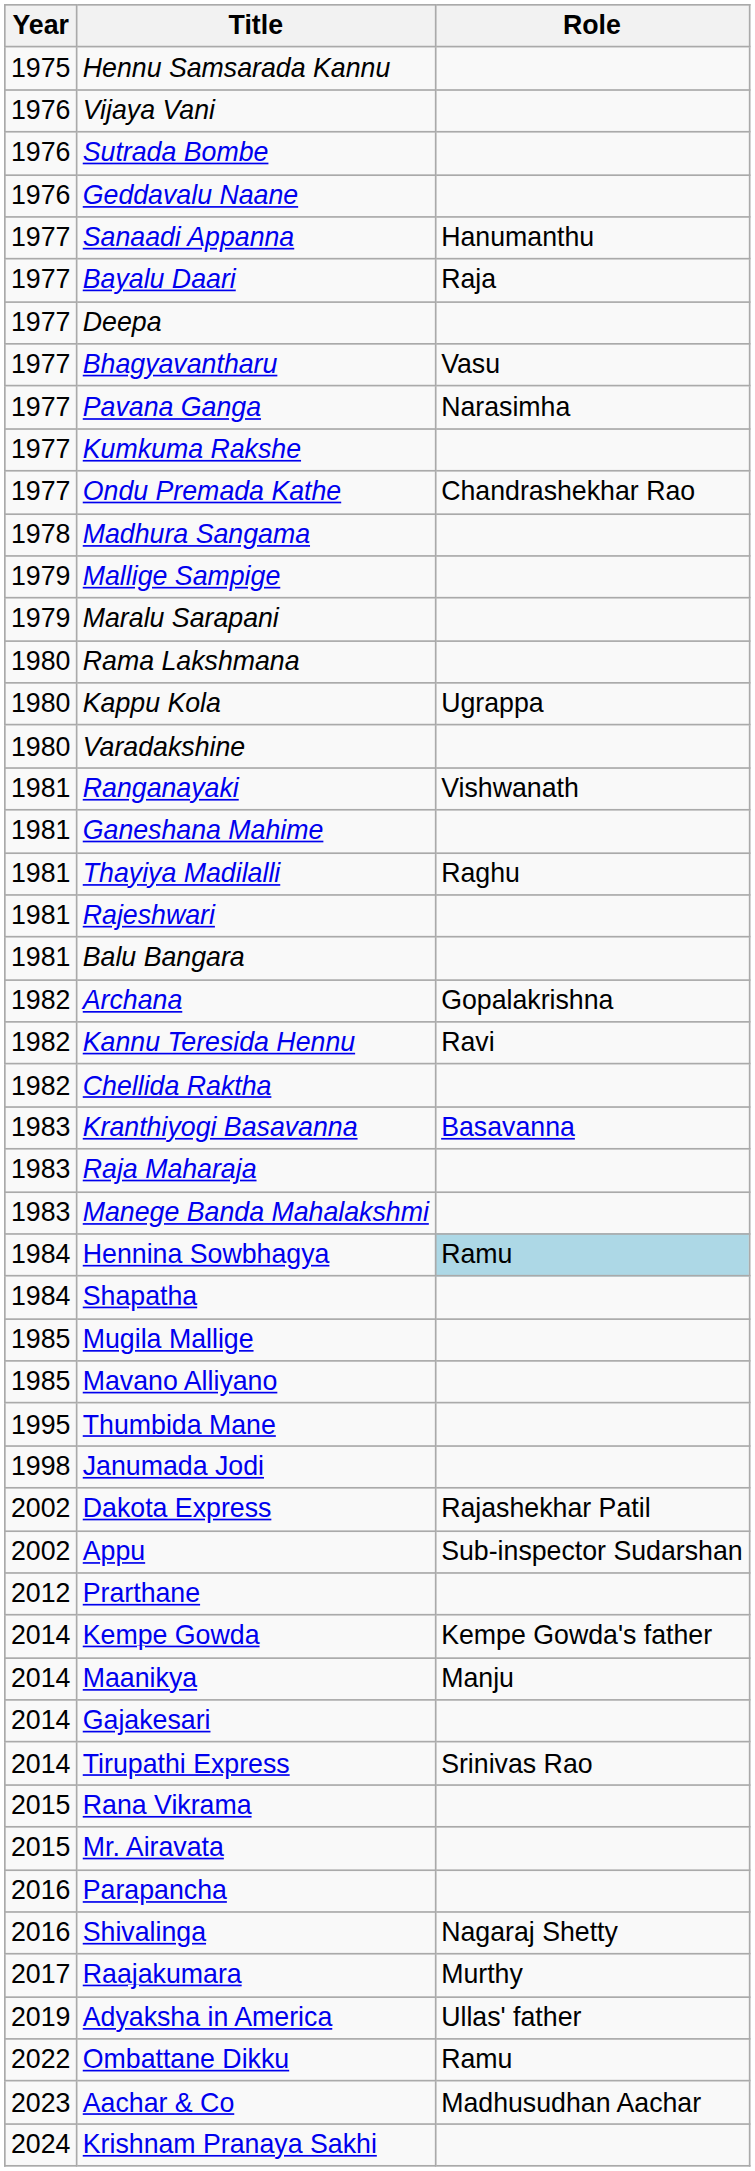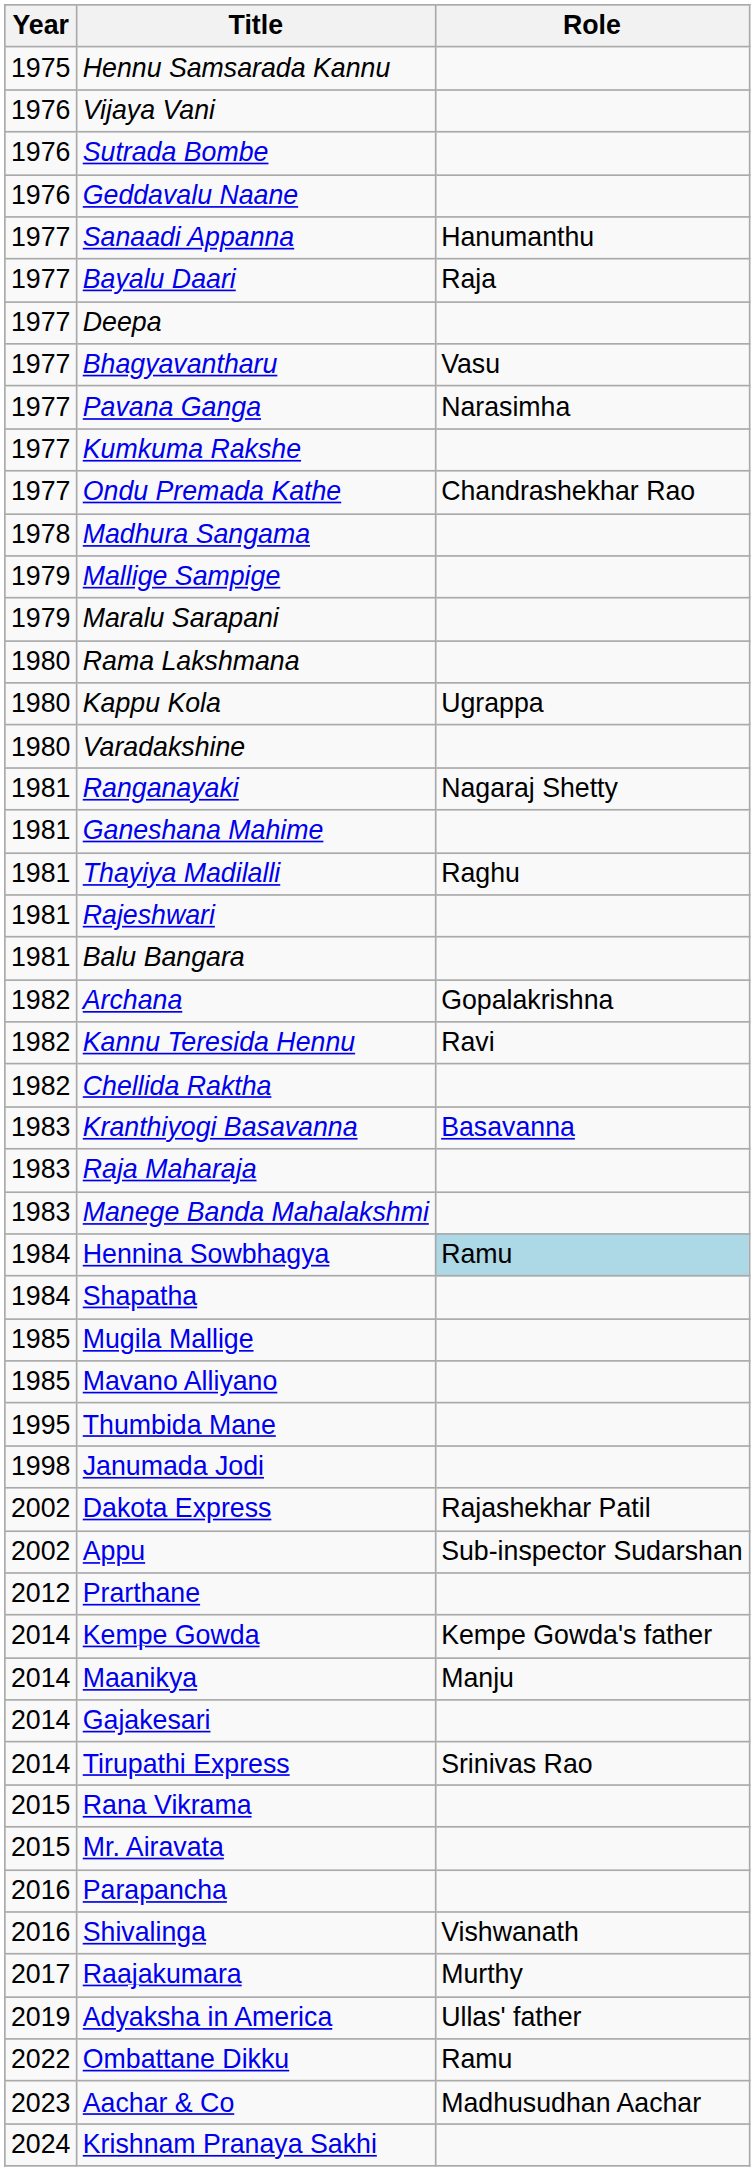 <table class="wikitable sortable">
 <tr>
 <th>Year</th>
 <th>Title</th>
 <th>Role</th>
 </tr>
 <tr>
 <td>1975</td>
 <td><em>Hennu Samsarada Kannu</em></td>
 <td></td>
 </tr>
 <tr>
 <td>1976</td>
 <td><em>Vijaya Vani</em></td>
 <td></td>
 </tr>
 <tr>
 <td>1976</td>
 <td><em><a href='#'>Sutrada Bombe</a></em></td>
 <td></td>
 </tr>
 <tr>
 <td>1976</td>
 <td><em><a href='#'>Geddavalu Naane</a></em></td>
 <td></td>
 </tr>
 <tr>
 <td>1977</td>
 <td><em><a href='#'>Sanaadi Appanna</a></em></td>
 <td>Hanumanthu</td>
 </tr>
 <tr>
 <td>1977</td>
 <td><em><a href='#'>Bayalu Daari</a></em></td>
 <td>Raja</td>
 </tr>
 <tr>
 <td>1977</td>
 <td><em>Deepa</em></td>
 <td></td>
 </tr>
 <tr>
 <td>1977</td>
 <td><em><a href='#'>Bhagyavantharu</a></em></td>
 <td>Vasu</td>
 </tr>
 <tr>
 <td>1977</td>
 <td><em><a href='#'>Pavana Ganga</a></em></td>
 <td>Narasimha</td>
 </tr>
 <tr>
 <td>1977</td>
 <td><em><a href='#'>Kumkuma Rakshe</a></em></td>
 <td></td>
 </tr>
 <tr>
 <td>1977</td>
 <td><em><a href='#'>Ondu Premada Kathe</a></em></td>
 <td>Chandrashekhar Rao</td>
 </tr>
 <tr>
 <td>1978</td>
 <td><em><a href='#'>Madhura Sangama</a></em></td>
 <td></td>
 </tr>
 <tr>
 <td>1979</td>
 <td><em><a href='#'>Mallige Sampige</a></em></td>
 <td></td>
 </tr>
 <tr>
 <td>1979</td>
 <td><em>Maralu Sarapani</em></td>
 <td></td>
 </tr>
 <tr>
 <td>1980</td>
 <td><em>Rama Lakshmana</em></td>
 <td></td>
 </tr>
 <tr>
 <td>1980</td>
 <td><em>Kappu Kola </em></td>
 <td>Ugrappa</td>
 </tr>
 <tr>
 <td>1980</td>
 <td><em>Varadakshine</em></td>
 <td></td>
 </tr>
 <tr>
 <td>1981</td>
 <td><em><a href='#'>Ranganayaki</a></em></td>
-<td>Vishwanath</td>
+<td>Nagaraj Shetty</td>
 </tr>
 <tr>
 <td>1981</td>
 <td><em><a href='#'>Ganeshana Mahime</a></em></td>
 <td></td>
 </tr>
 <tr>
 <td>1981</td>
 <td><em><a href='#'>Thayiya Madilalli</a></em></td>
 <td>Raghu</td>
 </tr>
 <tr>
 <td>1981</td>
 <td><em><a href='#'>Rajeshwari</a></em></td>
 <td></td>
 </tr>
 <tr>
 <td>1981</td>
 <td><em>Balu Bangara</em></td>
 <td></td>
 </tr>
 <tr>
 <td>1982</td>
 <td><em><a href='#'>Archana</a></em></td>
 <td>Gopalakrishna</td>
 </tr>
 <tr>
 <td>1982</td>
 <td><em><a href='#'>Kannu Teresida Hennu</a></em></td>
 <td>Ravi</td>
 </tr>
 <tr>
 <td>1982</td>
 <td><em><a href='#'>Chellida Raktha</a></em></td>
 <td></td>
 </tr>
 <tr>
 <td>1983</td>
 <td><em><a href='#'>Kranthiyogi Basavanna</a></em></td>
 <td><a href='#'>Basavanna</a></td>
 </tr>
 <tr>
 <td>1983</td>
 <td><em><a href='#'>Raja Maharaja</a></em></td>
 <td></td>
 </tr>
 <tr>
 <td>1983</td>
 <td><em><a href='#'>Manege Banda Mahalakshmi</a></td>
 <td></td>
 </tr>
 <tr>
 <td>1984</td>
 <td></em><a href='#'>Hennina Sowbhagya</a><em></td>
 <td style="background: lightblue;">Ramu</td>
 </tr>
 <tr>
 <td>1984</td>
 <td></em><a href='#'>Shapatha</a><em></td>
 <td></td>
 </tr>
 <tr>
 <td>1985</td>
 <td></em><a href='#'>Mugila Mallige</a><em></td>
 <td></td>
 </tr>
 <tr>
 <td>1985</td>
 <td></em><a href='#'>Mavano Alliyano</a><em></td>
 <td></td>
 </tr>
 <tr>
 <td>1995</td>
 <td></em><a href='#'>Thumbida Mane</a><em></td>
 <td></td>
 </tr>
 <tr>
 <td>1998</td>
 <td></em><a href='#'>Janumada Jodi</a><em></td>
 <td></td>
 </tr>
 <tr>
 <td>2002</td>
 <td></em><a href='#'>Dakota Express</a><em></td>
 <td>Rajashekhar Patil</td>
 </tr>
 <tr>
 <td>2002</td>
 <td></em><a href='#'>Appu</a><em></td>
 <td>Sub-inspector Sudarshan</td>
 </tr>
 <tr>
 <td>2012</td>
 <td></em><a href='#'>Prarthane</a><em></td>
 <td></td>
 </tr>
 <tr>
 <td>2014</td>
 <td></em><a href='#'>Kempe Gowda</a><em></td>
 <td>Kempe Gowda's father</td>
 </tr>
 <tr>
 <td>2014</td>
 <td></em><a href='#'>Maanikya</a><em></td>
 <td>Manju</td>
 </tr>
 <tr>
 <td>2014</td>
 <td></em><a href='#'>Gajakesari</a><em></td>
 <td></td>
 </tr>
 <tr>
 <td>2014</td>
 <td></em><a href='#'>Tirupathi Express</a><em></td>
 <td>Srinivas Rao</td>
 </tr>
 <tr>
 <td>2015</td>
 <td></em><a href='#'>Rana Vikrama</a><em></td>
 <td></td>
 </tr>
 <tr>
 <td>2015</td>
 <td></em><a href='#'>Mr. Airavata</a><em></td>
 <td></td>
 </tr>
 <tr>
 <td>2016</td>
 <td></em><a href='#'>Parapancha</a><em></td>
 <td></td>
 </tr>
 <tr>
 <td>2016</td>
 <td></em><a href='#'>Shivalinga</a><em></td>
-<td>Nagaraj Shetty</td>
+<td>Vishwanath</td>
 </tr>
 <tr>
 <td>2017</td>
 <td></em><a href='#'>Raajakumara</a><em></td>
 <td>Murthy</td>
 </tr>
 <tr>
 <td>2019</td>
 <td></em><a href='#'>Adyaksha in America</a><em></td>
 <td>Ullas' father</td>
 </tr>
 <tr>
 <td>2022</td>
 <td></em><a href='#'>Ombattane Dikku</a><em></td>
 <td>Ramu</td>
 </tr>
 <tr>
 <td>2023</td>
 <td></em><a href='#'>Aachar & Co</a><em></td>
 <td>Madhusudhan Aachar</td>
 </tr>
 <tr>
 <td>2024</td>
 <td></em><a href='#'>Krishnam Pranaya Sakhi</a><em></td>
 <td></td>
 </tr>
 </table>
